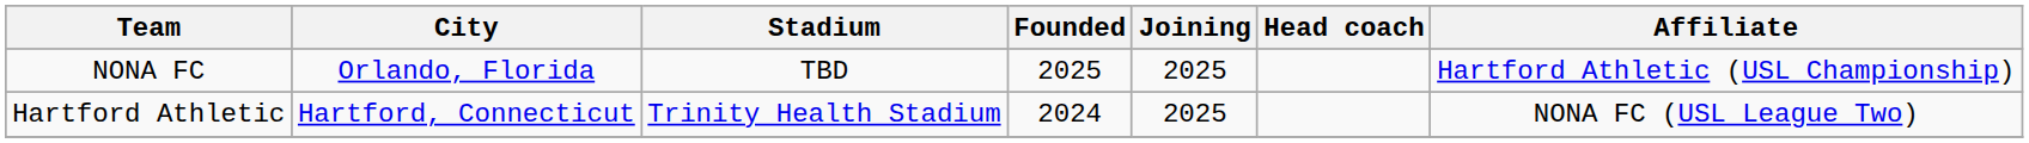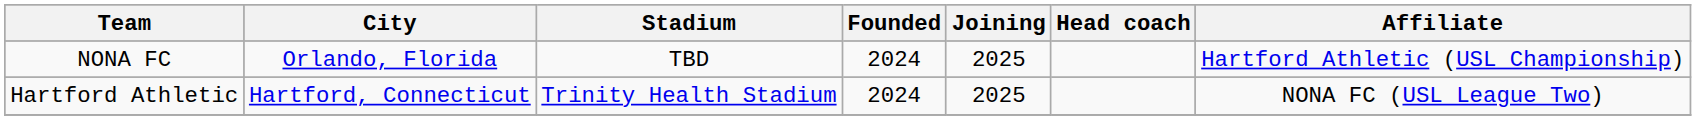 <table class="wikitable sortable" style="text-align:center;">
 <tr>
 <th>Team</th>
 <th>City</th>
 <th>Stadium</th>
 <th>Founded</th>
 <th>Joining</th>
 <th>Head coach</th>
 <th>Affiliate</th>
 </tr>
 <tr>
 <td>NONA FC</td>
 <td><a href='#'>Orlando, Florida</a></td>
 <td>TBD</td>
-<td>2025</td>
+<td>2024</td>
 <td>2025</td>
 <td></td>
 <td><a href='#'>Hartford Athletic</a> (<a href='#'>USL Championship</a>)</td>
 </tr>
 <tr>
 <td>Hartford Athletic</td>
 <td><a href='#'>Hartford, Connecticut</a></td>
 <td><a href='#'>Trinity Health Stadium</a></td>
 <td>2024</td>
 <td>2025</td>
 <td></td>
 <td>NONA FC (<a href='#'>USL League Two</a>)</td>
 </tr>
 <tr>
 </tr>
 </table>
